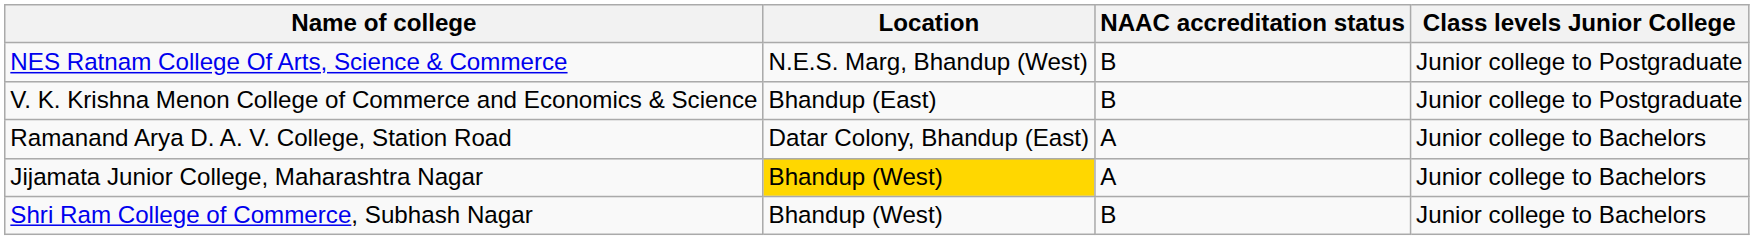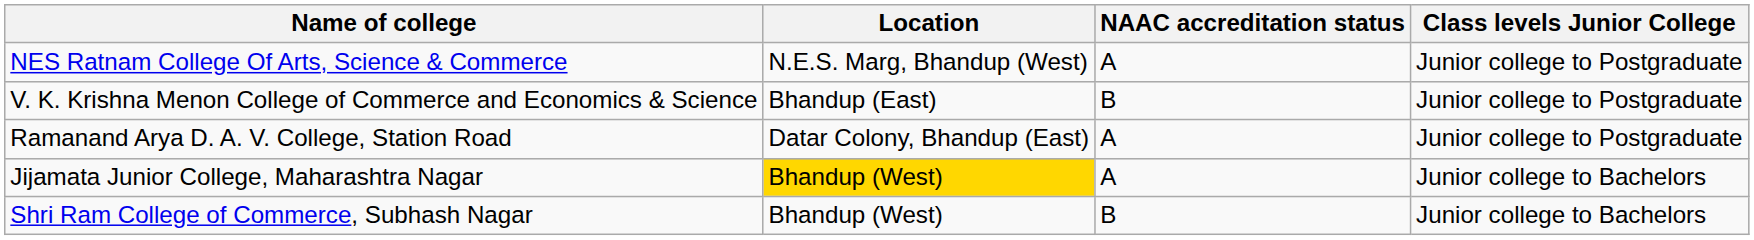 <table class="wikitable" border="1">
 <tr>
 <th>Name of college</th>
 <th>Location</th>
 <th>NAAC accreditation status</th>
 <th>Class levels Junior College</th>
 </tr>
 <tr>
 <td><a href='#'>NES Ratnam College Of Arts, Science & Commerce</a></td>
 <td>N.E.S. Marg, Bhandup (West)</td>
-<td>B</td>
+<td>A</td>
 <td>Junior college to Postgraduate</td>
 </tr>
 <tr>
 <td>V. K. Krishna Menon College of Commerce and Economics & Science </td>
 <td>Bhandup (East)</td>
 <td>B</td>
 <td>Junior college to Postgraduate</td>
 </tr>
 <tr>
 <td>Ramanand Arya D. A. V. College, Station Road</td>
 <td>Datar Colony, Bhandup (East)</td>
 <td>A</td>
-<td>Junior college to Bachelors</td>
+<td>Junior college to Postgraduate</td>
 </tr>
 <tr>
 <td>Jijamata Junior College, Maharashtra Nagar</td>
 <td style="background: gold;">Bhandup (West)</td>
 <td>A</td>
 <td>Junior college to Bachelors</td>
 </tr>
 <tr>
 <td><a href='#'>Shri Ram College of Commerce</a>, Subhash Nagar </td>
 <td>Bhandup (West)</td>
 <td>B</td>
 <td>Junior college to Bachelors</td>
 </tr>
 </table>
